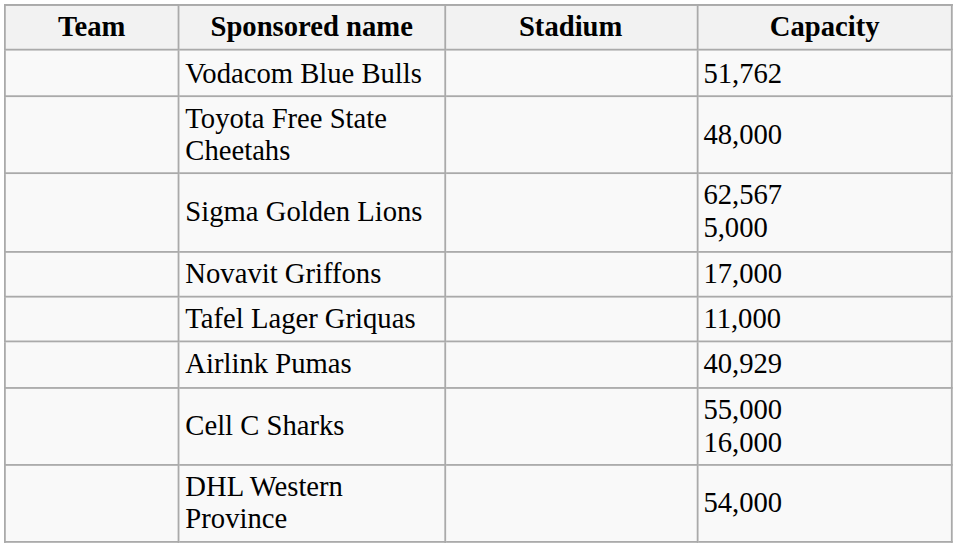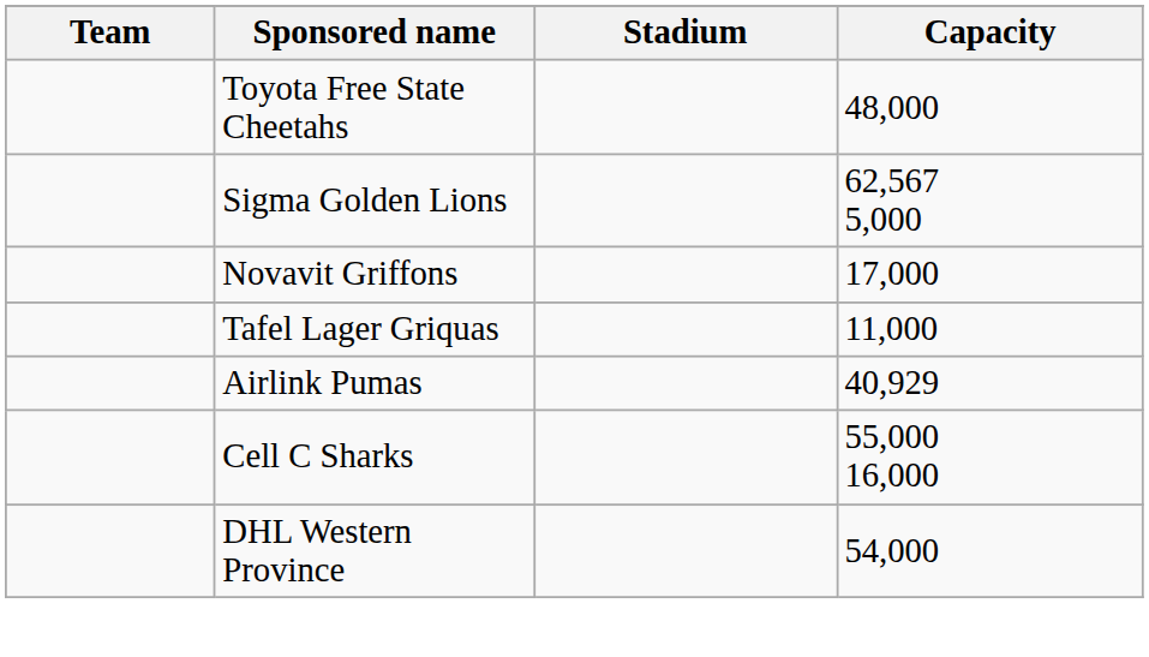 <table class="wikitable collapsible sortable" style="text-align:left; font-size:100%; max-width:60%;">
 <tr>
 </tr>
 <tr>
 <th style="width:9.5em;">Team</th>
 <th style="width:14em;">Sponsored name</th>
 <th style="width:14em;">Stadium</th>
 <th style="width:14em;">Capacity</th>
-</tr>
-<tr>
-<td></td>
-<td>Vodacom Blue Bulls</td>
-<td></td>
-<td>51,762</td>
 </tr>
 <tr>
 <td></td>
 <td>Toyota Free State Cheetahs</td>
 <td></td>
 <td>48,000</td>
 </tr>
 <tr>
 <td></td>
 <td>Sigma Golden Lions</td>
 <td> <br> </td>
 <td>62,567 <br> 5,000</td>
 </tr>
 <tr>
 <td></td>
 <td>Novavit Griffons</td>
 <td></td>
 <td>17,000</td>
 </tr>
 <tr>
 <td></td>
 <td>Tafel Lager Griquas</td>
 <td></td>
 <td>11,000</td>
 </tr>
 <tr>
 <td></td>
 <td>Airlink Pumas</td>
 <td></td>
 <td>40,929</td>
 </tr>
 <tr>
 <td></td>
 <td>Cell C Sharks</td>
 <td></td>
 <td>55,000 <br> 16,000</td>
 </tr>
 <tr>
 <td></td>
 <td>DHL Western Province</td>
 <td> <br> </td>
 <td>54,000</td>
 </tr>
 </table>
